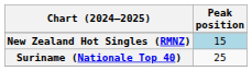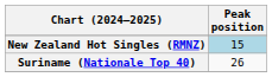 <table class="wikitable sortable plainrowheaders" style="text-align:center">
 <tr>
 <th scope="col">Chart (2024–2025)</th>
 <th scope="col">Peak<br>position</th>
 </tr>
 <tr>
 </tr>
 <tr>
 </tr>
 <tr>
 </tr>
 <tr>
 <th scope="row">New Zealand Hot Singles (<a href='#'>RMNZ</a>)</th>
 <td style="background: lightblue;">15</td>
 </tr>
 <tr>
 <th scope="row">Suriname (<a href='#'>Nationale Top 40</a>)</th>
-<td>25</td>
+<td>26</td>
 </tr>
 <tr>
 </tr>
 <tr>
 </tr>
 <tr>
 </tr>
 <tr>
 </tr>
 <tr>
 </tr>
 </table>
